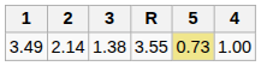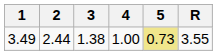 <table class=wikitable>
 <tr>
 <th>1</th>
 <th>2</th>
 <th>3</th>
+<th>4</th>
+<th>5</th>
 <th>R</th>
-<th>5</th>
-<th>4</th>
 </tr>
 <tr>
 <td>3.49</td>
-<td>2.14</td>
+<td>2.44</td>
 <td>1.38</td>
+<td>1.00</td>
+<td style="background: khaki;">0.73</td>
 <td>3.55</td>
-<td style="background: khaki;">0.73</td>
-<td>1.00</td>
 </tr>
 </table>
